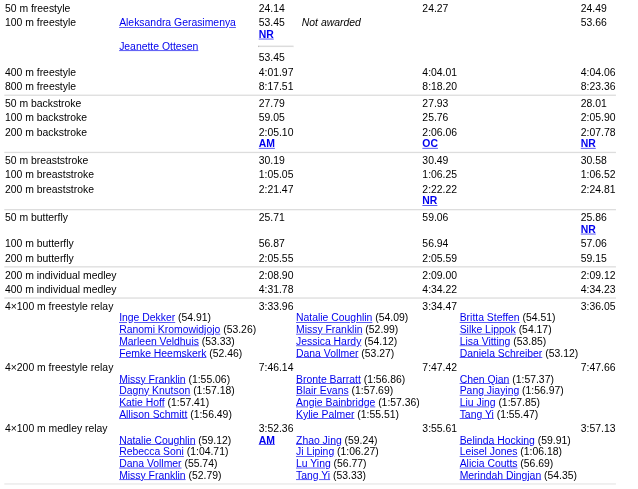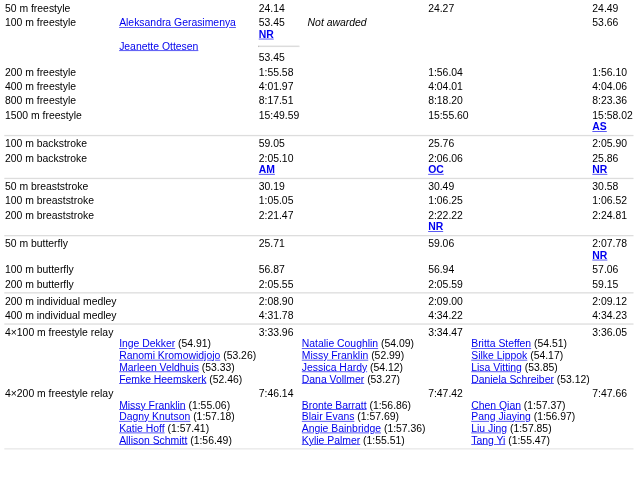 <table>
 <tr valign="top">
 <td>50 m freestyle<br><div></div></td>
 <td></td>
 <td>24.14</td>
 <td></td>
 <td>24.27</td>
 <td></td>
 <td>24.49</td>
 </tr>
 <tr valign="top">
 <td>100 m freestyle<br><div></div></td>
 <td><a href='#'>Aleksandra Gerasimenya</a><br><br><a href='#'>Jeanette Ottesen</a><br></td>
 <td>53.45<br><strong><a href='#'>NR</a></strong><hr>53.45</td>
 <td colspan=2>  <em>Not awarded</em>  </td>
 <td></td>
 <td>53.66</td>
 </tr>
 <tr valign="top">
+<td>200 m freestyle<br><div></div></td>
+<td></td>
+<td>1:55.58</td>
+<td></td>
+<td>1:56.04</td>
+<td></td>
+<td>1:56.10</td>
+</tr>
+<tr valign="top">
 <td>400 m freestyle<br><div></div></td>
 <td></td>
 <td>4:01.97</td>
 <td></td>
 <td>4:04.01</td>
 <td></td>
 <td>4:04.06</td>
 </tr>
 <tr valign="top">
 <td>800 m freestyle<br><div></div></td>
 <td></td>
 <td>8:17.51</td>
 <td></td>
 <td>8:18.20</td>
 <td></td>
 <td>8:23.36</td>
 </tr>
+<tr valign="top">
+<td>1500 m freestyle<br><div></div></td>
+<td></td>
+<td>15:49.59</td>
+<td></td>
+<td>15:55.60</td>
+<td></td>
+<td>15:58.02<br><strong><a href='#'>AS</a></strong></td>
+</tr>
 <tr bgcolor=#DDDDDD>
 <td colspan=7></td>
-</tr>
-<tr valign="top">
-<td>50 m backstroke<br><div></div></td>
-<td></td>
-<td>27.79</td>
-<td></td>
-<td>27.93</td>
-<td></td>
-<td>28.01</td>
 </tr>
 <tr valign="top">
 <td>100 m backstroke<br><div></div></td>
 <td></td>
 <td>59.05</td>
 <td></td>
 <td>25.76</td>
 <td></td>
 <td>2:05.90</td>
 </tr>
 <tr valign="top">
 <td>200 m backstroke<br><div></div></td>
 <td></td>
 <td>2:05.10<br><strong><a href='#'>AM</a></strong></td>
 <td></td>
 <td>2:06.06<br><strong><a href='#'>OC</a></strong></td>
 <td></td>
-<td>2:07.78<br><strong><a href='#'>NR</a></strong></td>
+<td>25.86<br><strong><a href='#'>NR</a></strong></td>
 </tr>
 <tr bgcolor=#DDDDDD>
 <td colspan=7></td>
 </tr>
 <tr valign="top">
 <td>50 m breaststroke<br><div></div></td>
 <td></td>
 <td>30.19</td>
 <td></td>
 <td>30.49</td>
 <td></td>
 <td>30.58</td>
 </tr>
 <tr valign="top">
 <td>100 m breaststroke<br><div></div></td>
 <td></td>
 <td>1:05.05</td>
 <td></td>
 <td>1:06.25</td>
 <td></td>
 <td>1:06.52</td>
 </tr>
 <tr valign="top">
 <td>200 m breaststroke<br><div></div></td>
 <td></td>
 <td>2:21.47</td>
 <td></td>
 <td>2:22.22<br><strong><a href='#'>NR</a></strong></td>
 <td></td>
 <td>2:24.81</td>
 </tr>
 <tr bgcolor=#DDDDDD>
 <td colspan=7></td>
 </tr>
 <tr valign="top">
 <td>50 m butterfly<br><div></div></td>
 <td></td>
 <td>25.71</td>
 <td></td>
 <td>59.06</td>
 <td></td>
-<td>25.86<br><strong><a href='#'>NR</a></strong></td>
+<td>2:07.78<br><strong><a href='#'>NR</a></strong></td>
 </tr>
 <tr valign="top">
 <td>100 m butterfly<br><div></div></td>
 <td></td>
 <td>56.87</td>
 <td></td>
 <td>56.94</td>
 <td></td>
 <td>57.06</td>
 </tr>
 <tr valign="top">
 <td>200 m butterfly<br><div></div></td>
 <td></td>
 <td>2:05.55</td>
 <td></td>
 <td>2:05.59</td>
 <td></td>
 <td>59.15</td>
 </tr>
 <tr bgcolor=#DDDDDD>
 <td colspan=7></td>
 </tr>
 <tr valign="top">
 <td>200 m individual medley<br><div></div></td>
 <td></td>
 <td>2:08.90</td>
 <td></td>
 <td>2:09.00</td>
 <td></td>
 <td>2:09.12</td>
 </tr>
 <tr valign="top">
 <td>400 m individual medley<br><div></div></td>
 <td></td>
 <td>4:31.78</td>
 <td></td>
 <td>4:34.22</td>
 <td></td>
 <td>4:34.23</td>
 </tr>
 <tr bgcolor=#DDDDDD>
 <td colspan=7></td>
 </tr>
 <tr valign="top">
 <td>4×100 m freestyle relay<br><div></div></td>
 <td><br><a href='#'>Inge Dekker</a> (54.91)<br><a href='#'>Ranomi Kromowidjojo</a> (53.26)<br><a href='#'>Marleen Veldhuis</a> (53.33)<br><a href='#'>Femke Heemskerk</a> (52.46)</td>
 <td>3:33.96</td>
 <td><br><a href='#'>Natalie Coughlin</a> (54.09)<br><a href='#'>Missy Franklin</a> (52.99)<br><a href='#'>Jessica Hardy</a> (54.12)<br><a href='#'>Dana Vollmer</a> (53.27)</td>
 <td>3:34.47</td>
 <td><br><a href='#'>Britta Steffen</a> (54.51)<br><a href='#'>Silke Lippok</a> (54.17)<br><a href='#'>Lisa Vitting</a> (53.85)<br><a href='#'>Daniela Schreiber</a> (53.12)</td>
 <td>3:36.05</td>
 </tr>
 <tr valign="top">
 <td>4×200 m freestyle relay<br><div></div></td>
 <td><br><a href='#'>Missy Franklin</a> (1:55.06)<br><a href='#'>Dagny Knutson</a> (1:57.18)<br><a href='#'>Katie Hoff</a> (1:57.41)<br><a href='#'>Allison Schmitt</a> (1:56.49)</td>
 <td>7:46.14</td>
 <td><br><a href='#'>Bronte Barratt</a> (1:56.86)<br><a href='#'>Blair Evans</a> (1:57.69)<br><a href='#'>Angie Bainbridge</a> (1:57.36)<br><a href='#'>Kylie Palmer</a> (1:55.51)</td>
 <td>7:47.42</td>
 <td><br><a href='#'>Chen Qian</a> (1:57.37)<br><a href='#'>Pang Jiaying</a> (1:56.97)<br><a href='#'>Liu Jing</a> (1:57.85)<br><a href='#'>Tang Yi</a> (1:55.47)</td>
 <td>7:47.66</td>
 </tr>
-<tr valign="top">
-<td>4×100 m medley relay<br><div></div></td>
-<td><br><a href='#'>Natalie Coughlin</a> (59.12) <br><a href='#'>Rebecca Soni</a> (1:04.71) <br><a href='#'>Dana Vollmer</a> (55.74) <br><a href='#'>Missy Franklin</a> (52.79)</td>
-<td>3:52.36<br><strong><a href='#'>AM</a></strong></td>
-<td><br><a href='#'>Zhao Jing</a> (59.24) <br><a href='#'>Ji Liping</a> (1:06.27) <br><a href='#'>Lu Ying</a> (56.77) <br><a href='#'>Tang Yi</a> (53.33)</td>
-<td>3:55.61</td>
-<td><br><a href='#'>Belinda Hocking</a> (59.91)<br><a href='#'>Leisel Jones</a> (1:06.18) <br><a href='#'>Alicia Coutts</a> (56.69) <br><a href='#'>Merindah Dingjan</a> (54.35)</td>
-<td>3:57.13</td>
-</tr>
 <tr bgcolor= e8e8e8>
 <td colspan=7></td>
 </tr>
 </table>
